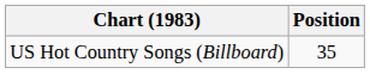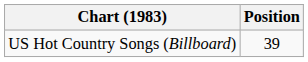 <table class="wikitable">
 <tr>
 <th>Chart (1983)</th>
 <th>Position</th>
 </tr>
 <tr>
 <td>US Hot Country Songs (<em>Billboard</em>)</td>
-<td align="center">35</td>
+<td align="center">39</td>
 </tr>
 </table>
